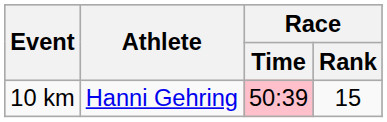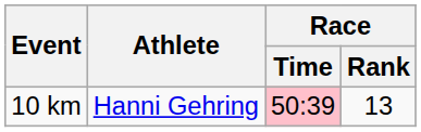 <table class="wikitable" border="1" style="font-size:90%">
 <tr>
 <th rowspan=2>Event</th>
 <th rowspan=2>Athlete</th>
 <th colspan=2>Race</th>
 </tr>
 <tr>
 <th>Time</th>
 <th>Rank</th>
 </tr>
 <tr>
 <td>10 km</td>
 <td><a href='#'>Hanni Gehring</a></td>
 <td align=center style="background: pink;">50:39</td>
-<td align=center>15</td>
+<td align=center>13</td>
 </tr>
 </table>
